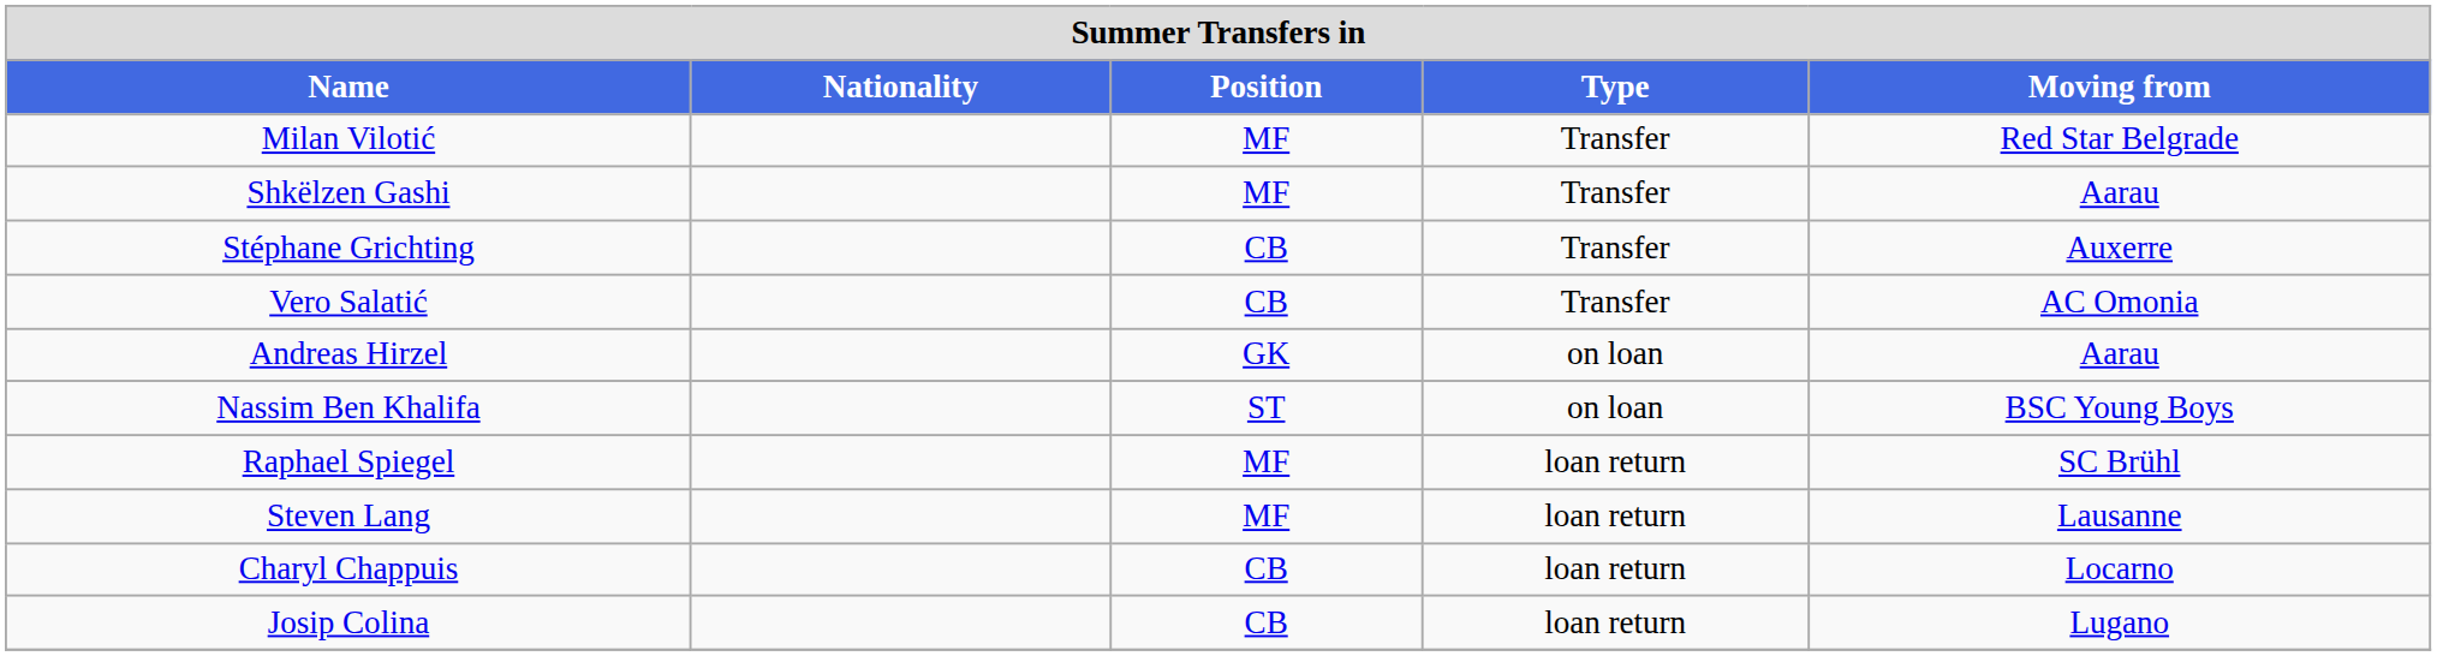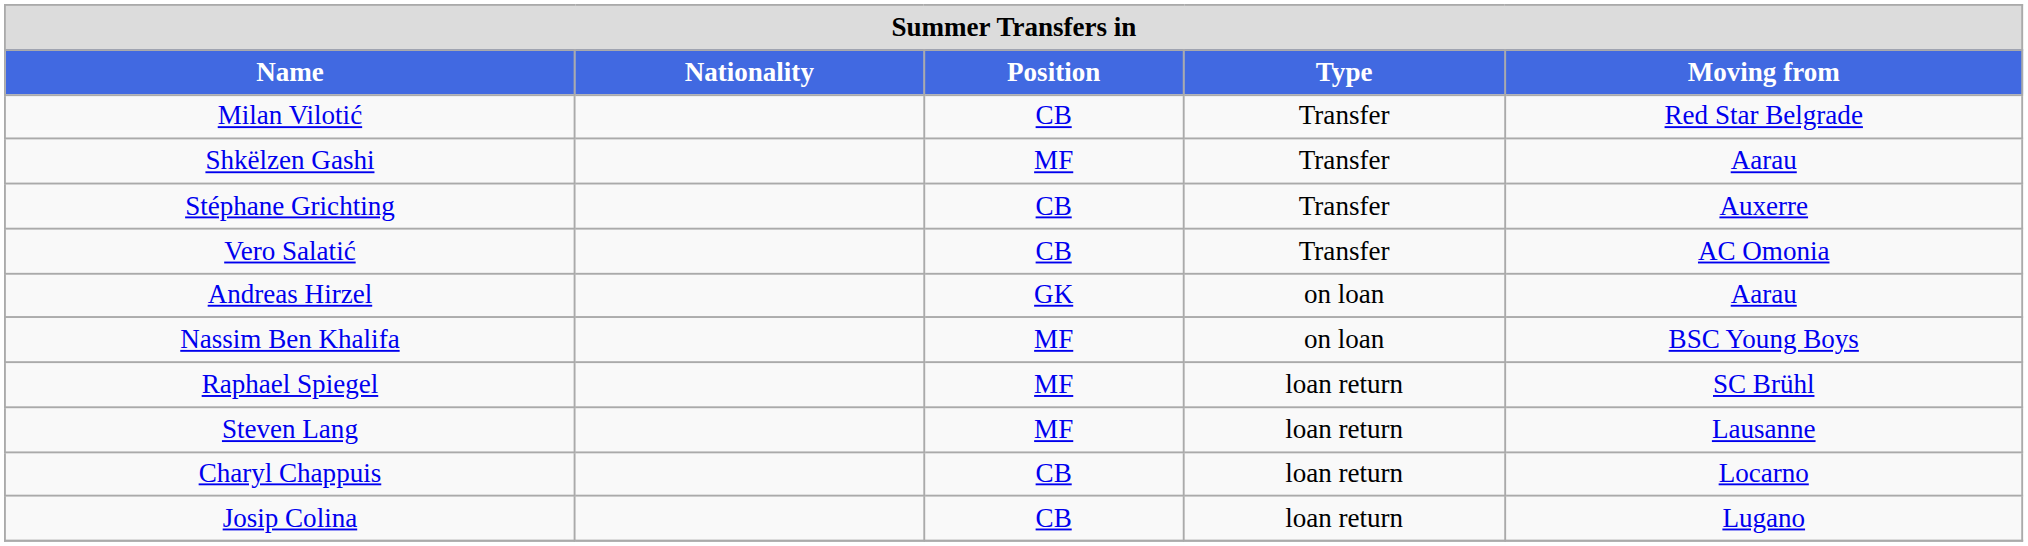 <table class="wikitable"  style="text-align:center; font-size:90%; width:85%;">
 <tr>
 <th colspan=11  style="background:#dcdcdc; text-align:center;">Summer Transfers in</th>
 </tr>
 <tr>
 <th style="background:#4169E1; color:white; text-align:center;">Name</th>
 <th style="background:#4169E1; color:white; text-align:center;">Nationality</th>
 <th style="background:#4169E1; color:white; text-align:center;">Position</th>
 <th style="background:#4169E1; color:white; text-align:center;">Type</th>
 <th style="background:#4169E1; color:white; text-align:center;">Moving from</th>
 </tr>
 <tr>
 <td><a href='#'>Milan Vilotić</a></td>
 <td></td>
-<td><a href='#'>MF</a></td>
+<td><a href='#'>CB</a></td>
 <td>Transfer</td>
 <td><a href='#'>Red Star Belgrade</a></td>
 </tr>
 <tr>
 <td><a href='#'>Shkëlzen Gashi</a></td>
 <td></td>
 <td><a href='#'>MF</a></td>
 <td>Transfer</td>
 <td><a href='#'>Aarau</a></td>
 </tr>
 <tr>
 <td><a href='#'>Stéphane Grichting</a></td>
 <td></td>
 <td><a href='#'>CB</a></td>
 <td>Transfer</td>
 <td><a href='#'>Auxerre</a></td>
 </tr>
 <tr>
 <td><a href='#'>Vero Salatić</a></td>
 <td></td>
 <td><a href='#'>CB</a></td>
 <td>Transfer</td>
 <td><a href='#'>AC Omonia</a></td>
 </tr>
 <tr>
 <td><a href='#'>Andreas Hirzel</a></td>
 <td></td>
 <td><a href='#'>GK</a></td>
 <td>on loan</td>
 <td><a href='#'>Aarau</a></td>
 </tr>
 <tr>
 <td><a href='#'>Nassim Ben Khalifa</a></td>
 <td></td>
-<td><a href='#'>ST</a></td>
+<td><a href='#'>MF</a></td>
 <td>on loan</td>
 <td><a href='#'>BSC Young Boys</a></td>
 </tr>
 <tr>
 <td><a href='#'>Raphael Spiegel</a></td>
 <td></td>
 <td><a href='#'>MF</a></td>
 <td>loan return</td>
 <td><a href='#'>SC Brühl</a></td>
 </tr>
 <tr>
 <td><a href='#'>Steven Lang</a></td>
 <td></td>
 <td><a href='#'>MF</a></td>
 <td>loan return</td>
 <td><a href='#'>Lausanne</a></td>
 </tr>
 <tr>
 <td><a href='#'>Charyl Chappuis</a></td>
 <td></td>
 <td><a href='#'>CB</a></td>
 <td>loan return</td>
 <td><a href='#'>Locarno</a></td>
 </tr>
 <tr>
 <td><a href='#'>Josip Colina</a></td>
 <td></td>
 <td><a href='#'>CB</a></td>
 <td>loan return</td>
 <td><a href='#'>Lugano</a></td>
 </tr>
 <tr>
 </tr>
 </table>
